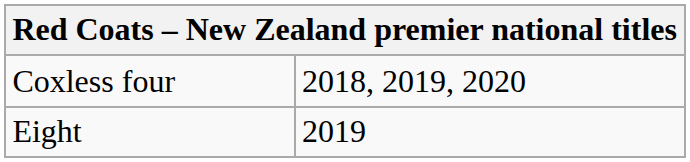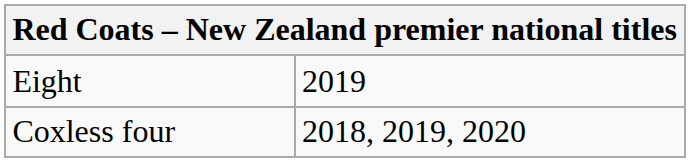 <table class="wikitable">
 <tr>
 <th colspan=2> Red Coats – New Zealand premier national titles</th>
 </tr>
 <tr>
+<td>Eight</td>
+<td>2019</td>
+</tr>
+<tr>
 <td>Coxless four</td>
 <td>2018, 2019, 2020</td>
 </tr>
-<tr>
-<td>Eight</td>
-<td>2019</td>
-</tr>
 </table>
